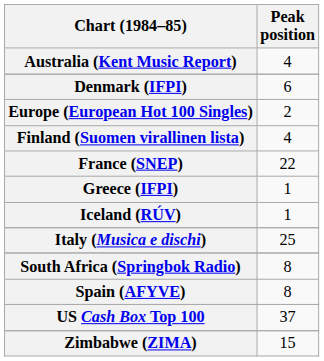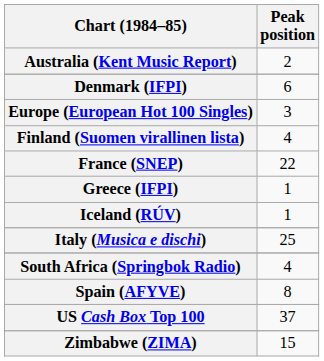 <table class="wikitable sortable plainrowheaders" style="text-align:center">
 <tr>
 <th>Chart (1984–85)</th>
 <th>Peak<br>position</th>
 </tr>
 <tr>
 <th scope="row">Australia (<a href='#'>Kent Music Report</a>)</th>
-<td>4</td>
+<td>2</td>
 </tr>
 <tr>
 </tr>
 <tr>
 </tr>
 <tr>
 </tr>
 <tr>
 <th scope="row">Denmark (<a href='#'>IFPI</a>)</th>
 <td>6</td>
 </tr>
 <tr>
 <th scope="row">Europe (<a href='#'>European Hot 100 Singles</a>)</th>
-<td>2</td>
+<td>3</td>
 </tr>
 <tr>
 <th scope="row">Finland (<a href='#'>Suomen virallinen lista</a>)</th>
 <td>4</td>
 </tr>
 <tr>
 <th scope="row">France (<a href='#'>SNEP</a>)</th>
 <td>22</td>
 </tr>
 <tr>
 <th scope="row">Greece (<a href='#'>IFPI</a>)</th>
 <td>1</td>
 </tr>
 <tr>
 <th scope="row">Iceland (<a href='#'>RÚV</a>)</th>
 <td>1</td>
 </tr>
 <tr>
 </tr>
 <tr>
 <th scope="row">Italy (<em><a href='#'>Musica e dischi</a></em>)</th>
 <td>25</td>
 </tr>
 <tr>
 </tr>
 <tr>
 </tr>
 <tr>
 </tr>
 <tr>
 </tr>
 <tr>
 <th scope="row">South Africa (<a href='#'>Springbok Radio</a>)</th>
-<td>8</td>
+<td>4</td>
 </tr>
 <tr>
 <th scope="row">Spain (<a href='#'>AFYVE</a>)</th>
 <td>8</td>
 </tr>
 <tr>
 </tr>
 <tr>
 </tr>
 <tr>
 </tr>
 <tr>
 </tr>
 <tr>
 </tr>
 <tr>
 </tr>
 <tr>
 <th scope="row">US <a href='#'><em>Cash Box</em> Top 100</a></th>
 <td>37</td>
 </tr>
 <tr>
 </tr>
 <tr>
 <th scope="row">Zimbabwe (<a href='#'>ZIMA</a>)</th>
 <td>15</td>
 </tr>
 </table>
